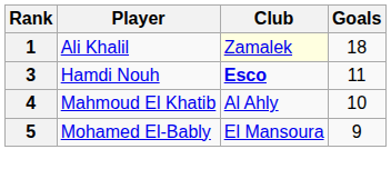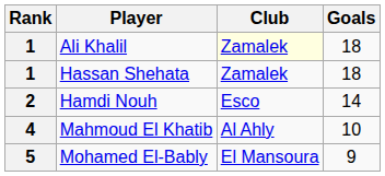 <table class="wikitable" style="text-align:center">
 <tr>
 <th>Rank</th>
 <th>Player</th>
 <th>Club</th>
 <th>Goals</th>
 </tr>
 <tr>
 <th>1</th>
 <td align="left"> <a href='#'>Ali Khalil</a></td>
 <td align="left" style="background: lightyellow;"><a href='#'>Zamalek</a></td>
 <td>18</td>
 </tr>
 <tr>
-<th>3</th>
+<th>1</th>
+<td align="left"> <a href='#'>Hassan Shehata</a></td>
+<td align="left"><a href='#'>Zamalek</a></td>
+<td>18</td>
+</tr>
+<tr>
+<th>2</th>
 <td align="left"> <a href='#'>Hamdi Nouh</a></td>
-<td align="left"><strong><a href='#'>Esco</a></strong></td>
-<td>11</td>
+<td align="left"><a href='#'>Esco</a></td>
+<td>14</td>
 </tr>
 <tr>
 <th>4</th>
 <td align="left"> <a href='#'>Mahmoud El Khatib</a></td>
 <td align="left"><a href='#'>Al Ahly</a></td>
 <td>10</td>
 </tr>
 <tr>
 <th>5</th>
 <td align="left"> <a href='#'>Mohamed El-Bably</a></td>
 <td align="left"><a href='#'>El Mansoura</a></td>
 <td>9</td>
 </tr>
 <tr>
 </tr>
 </table>
